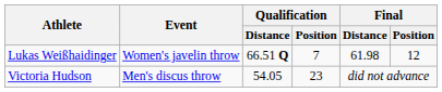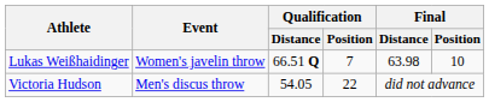 <table class=wikitable style=font-size:90%>
 <tr>
 <th rowspan=2>Athlete</th>
 <th rowspan=2>Event</th>
 <th colspan=2>Qualification</th>
 <th colspan=2>Final</th>
 </tr>
 <tr style=font-size:95%>
 <th>Distance</th>
 <th>Position</th>
 <th>Distance</th>
 <th>Position</th>
 </tr>
 <tr align=center>
 <td align=left><a href='#'>Lukas Weißhaidinger</a></td>
 <td align=left><a href='#'>Women's javelin throw</a></td>
 <td>66.51 <strong>Q</strong></td>
 <td>7</td>
-<td>61.98</td>
-<td>12</td>
+<td>63.98</td>
+<td>10</td>
 </tr>
 <tr align=center>
 <td align=left><a href='#'>Victoria Hudson</a></td>
 <td align=left><a href='#'>Men's discus throw</a></td>
 <td>54.05</td>
-<td>23</td>
+<td>22</td>
 <td colspan="2"><em>did not advance</em></td>
 </tr>
 </table>
